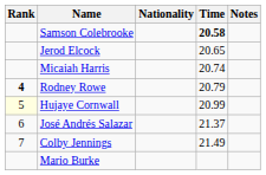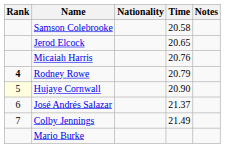 <table class="wikitable sortable" style="text-align:center">
 <tr>
 <th>Rank</th>
 <th>Name</th>
 <th>Nationality</th>
 <th>Time</th>
 <th>Notes</th>
 </tr>
 <tr>
 <td></td>
 <td align=left><a href='#'>Samson Colebrooke</a></td>
 <td align=left></td>
-<td><strong>20.58</strong></td>
+<td>20.58</td>
 <td></td>
 </tr>
 <tr>
 <td></td>
 <td align=left><a href='#'>Jerod Elcock</a></td>
 <td align=left></td>
 <td>20.65</td>
 <td></td>
 </tr>
 <tr>
 <td></td>
 <td align=left><a href='#'>Micaiah Harris</a></td>
 <td align=left></td>
-<td>20.74</td>
+<td>20.76</td>
 <td></td>
 </tr>
 <tr>
 <td><strong>4</strong></td>
 <td align=left><a href='#'>Rodney Rowe</a></td>
 <td align=left></td>
 <td>20.79</td>
 <td></td>
 </tr>
 <tr>
 <td style="background: lightyellow;">5</td>
 <td align=left><a href='#'>Hujaye Cornwall</a></td>
 <td align=left></td>
-<td>20.99</td>
+<td>20.90</td>
 <td></td>
 </tr>
 <tr>
 <td>6</td>
 <td align=left><a href='#'>José Andrés Salazar</a></td>
 <td align=left></td>
 <td>21.37</td>
 <td></td>
 </tr>
 <tr>
 <td>7</td>
 <td align=left><a href='#'>Colby Jennings</a></td>
 <td align=left></td>
 <td>21.49</td>
 <td></td>
 </tr>
 <tr>
 <td></td>
 <td align=left><a href='#'>Mario Burke</a></td>
 <td align=left></td>
 <td></td>
 <td></td>
 </tr>
 </table>
